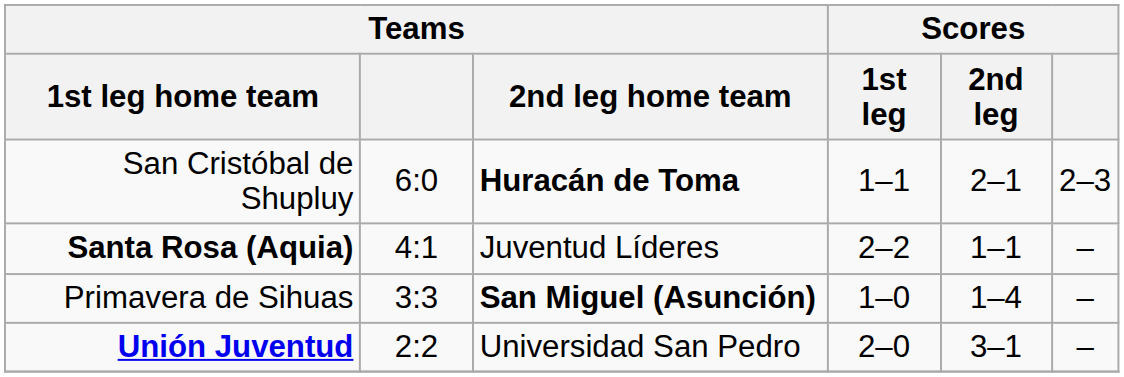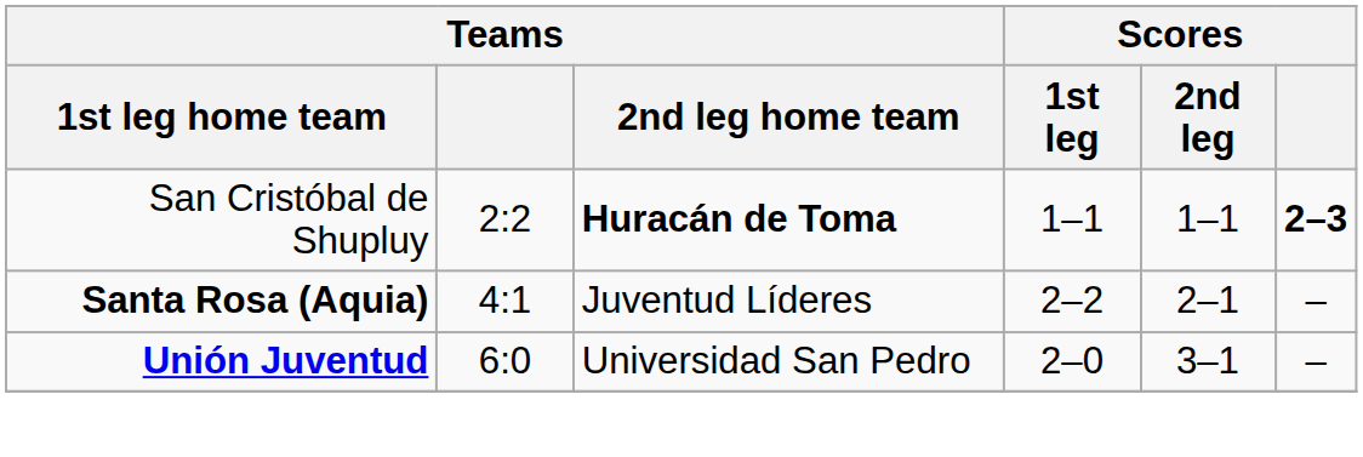 <table class="wikitable" style="text-align: center;">
 <tr>
 <th colspan=3>Teams</th>
 <th colspan=3>Scores</th>
 </tr>
 <tr>
 <th width="175">1st leg home team</th>
 <th width="50"></th>
 <th width="175">2nd leg home team</th>
 <th width="50">1st leg</th>
 <th width="50">2nd leg</th>
 <th></th>
 </tr>
 <tr>
 <td align=right>San Cristóbal de Shupluy</td>
-<td>6:0</td>
+<td>2:2</td>
 <td align=left><strong>Huracán de Toma</strong></td>
 <td>1–1</td>
-<td>2–1</td>
-<td>2–3</td>
+<td>1–1</td>
+<td><strong>2–3</strong></td>
 </tr>
 <tr>
 <td align=right><strong>Santa Rosa (Aquia)</strong></td>
 <td>4:1</td>
 <td align=left>Juventud Líderes</td>
 <td>2–2</td>
-<td>1–1</td>
-<td>–</td>
-</tr>
-<tr>
-<td align=right>Primavera de Sihuas</td>
-<td>3:3</td>
-<td align=left><strong>San Miguel (Asunción)</strong></td>
-<td>1–0</td>
-<td>1–4</td>
+<td>2–1</td>
 <td>–</td>
 </tr>
 <tr>
 <td align=right><strong><a href='#'>Unión Juventud</a></strong></td>
-<td>2:2</td>
+<td>6:0</td>
 <td align=left>Universidad San Pedro</td>
 <td>2–0</td>
 <td>3–1</td>
 <td>–</td>
 </tr>
 <tr>
 </tr>
 </table>
